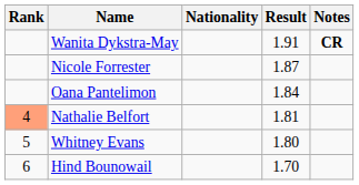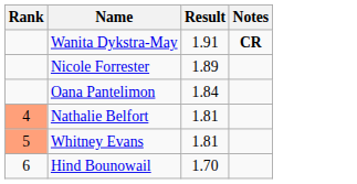 <table class="wikitable sortable" style="text-align:center;font-size:95%">
 <tr>
 <th>Rank</th>
 <th>Name</th>
-<th>Nationality</th>
 <th>Result</th>
 <th>Notes</th>
 </tr>
 <tr>
 <td></td>
 <td align=left><a href='#'>Wanita Dykstra-May</a></td>
-<td align=left></td>
 <td>1.91</td>
 <td><strong>CR</strong></td>
 </tr>
 <tr>
 <td></td>
 <td align=left><a href='#'>Nicole Forrester</a></td>
-<td align=left></td>
-<td>1.87</td>
+<td>1.89</td>
 <td></td>
 </tr>
 <tr>
 <td></td>
 <td align=left><a href='#'>Oana Pantelimon</a></td>
-<td align=left></td>
 <td>1.84</td>
 <td></td>
 </tr>
 <tr>
 <td style="background: lightsalmon;">4</td>
 <td align=left><a href='#'>Nathalie Belfort</a></td>
-<td align=left></td>
 <td>1.81</td>
 <td></td>
 </tr>
 <tr>
-<td>5</td>
+<td style="background: lightsalmon;">5</td>
 <td align=left><a href='#'>Whitney Evans</a></td>
-<td align=left></td>
-<td>1.80</td>
+<td>1.81</td>
 <td></td>
 </tr>
 <tr>
 <td>6</td>
 <td align=left><a href='#'>Hind Bounowail</a></td>
-<td align=left></td>
 <td>1.70</td>
 <td></td>
 </tr>
 </table>
